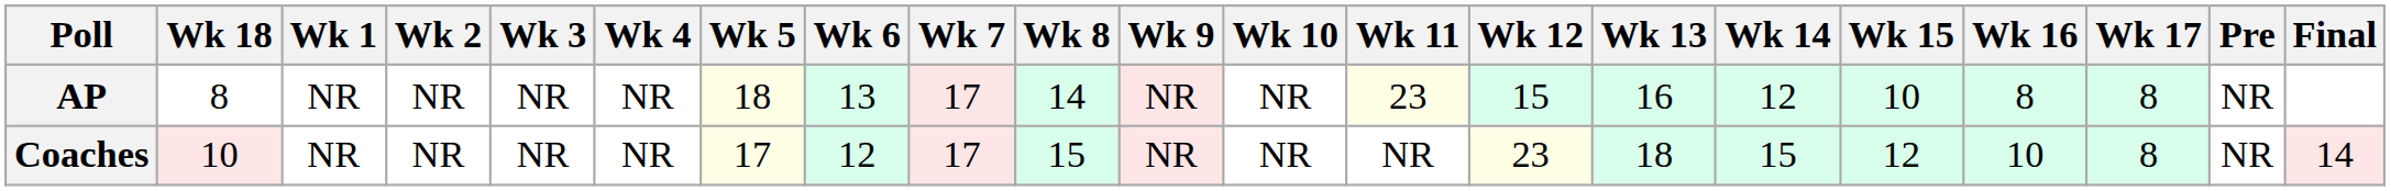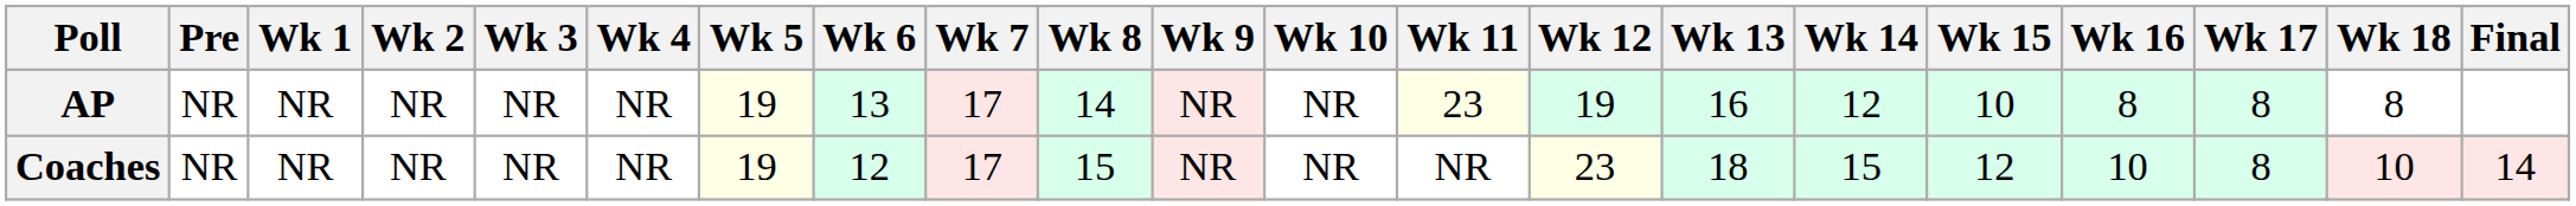 <table class="wikitable" style="white-space:nowrap;">
 <tr>
 <th>Poll</th>
-<th>Wk 18</th>
+<th>Pre</th>
 <th>Wk 1</th>
 <th>Wk 2</th>
 <th>Wk 3</th>
 <th>Wk 4</th>
 <th>Wk 5</th>
 <th>Wk 6</th>
 <th>Wk 7</th>
 <th>Wk 8</th>
 <th>Wk 9</th>
 <th>Wk 10</th>
 <th>Wk 11</th>
 <th>Wk 12</th>
 <th>Wk 13</th>
 <th>Wk 14</th>
 <th>Wk 15</th>
 <th>Wk 16</th>
 <th>Wk 17</th>
-<th>Pre</th>
+<th>Wk 18</th>
 <th>Final</th>
 </tr>
 <tr style="text-align:center;">
 <th>AP</th>
-<td style="background:#FFF;">8</td>
 <td style="background:#FFF;">NR</td>
 <td style="background:#FFF;">NR</td>
 <td style="background:#FFF;">NR</td>
 <td style="background:#FFF;">NR</td>
-<td style="background:#FFFFE6;">18</td>
+<td style="background:#FFF;">NR</td>
+<td style="background:#FFFFE6;">19</td>
 <td style="background:#D8FFEB;">13</td>
 <td style="background:#FFE6E6;">17</td>
 <td style="background:#D8FFEB;">14</td>
 <td style="background:#FFE6E6;">NR</td>
 <td style="background:#FFF;">NR</td>
 <td style="background:#FFFFE6;">23</td>
-<td style="background:#D8FFEB;">15</td>
+<td style="background:#D8FFEB;">19</td>
 <td style="background:#D8FFEB;">16</td>
 <td style="background:#D8FFEB;">12</td>
 <td style="background:#D8FFEB;">10</td>
 <td style="background:#D8FFEB;">8</td>
 <td style="background:#D8FFEB;">8</td>
-<td style="background:#FFF;">NR</td>
+<td style="background:#FFF;">8</td>
 <td style="background:#FFF;"> </td>
 </tr>
 <tr style="text-align:center;">
 <th>Coaches</th>
-<td style="background:#FFE6E6;">10</td>
 <td style="background:#FFF;">NR</td>
 <td style="background:#FFF;">NR</td>
 <td style="background:#FFF;">NR</td>
 <td style="background:#FFF;">NR</td>
-<td style="background:#FFFFE6;">17</td>
+<td style="background:#FFF;">NR</td>
+<td style="background:#FFFFE6;">19</td>
 <td style="background:#D8FFEB;">12</td>
 <td style="background:#FFE6E6;">17</td>
 <td style="background:#D8FFEB;">15</td>
 <td style="background:#FFE6E6;">NR</td>
 <td style="background:#FFF;">NR</td>
 <td style="background:#FFF;">NR</td>
 <td style="background:#FFFFE6;">23</td>
 <td style="background:#D8FFEB;">18</td>
 <td style="background:#D8FFEB;">15</td>
 <td style="background:#D8FFEB;">12</td>
 <td style="background:#D8FFEB;">10</td>
 <td style="background:#D8FFEB;">8</td>
-<td style="background:#FFF;">NR</td>
+<td style="background:#FFE6E6;">10</td>
 <td style="background:#FFE6E6;">14</td>
 </tr>
 </table>
